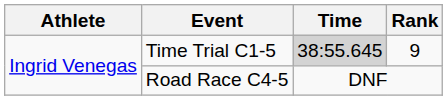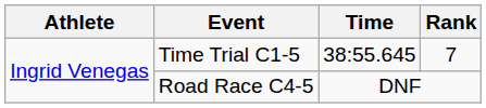 <table class=wikitable style="font-size:90%">
 <tr>
 <th>Athlete</th>
 <th>Event</th>
 <th>Time</th>
 <th>Rank</th>
 </tr>
 <tr align=center>
 <td rowspan=2 align=left><a href='#'>Ingrid Venegas</a></td>
 <td align=left>Time Trial C1-5</td>
-<td style="background: lightgrey;">38:55.645</td>
-<td>9</td>
+<td>38:55.645</td>
+<td>7</td>
 </tr>
 <tr align=center>
 <td align=left>Road Race C4-5</td>
 <td colspan="2">DNF</td>
 </tr>
 </table>
